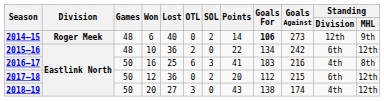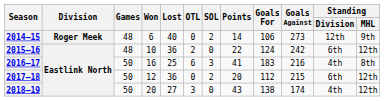 <table class="wikitable" style="text-align:center">
 <tr>
 <th scope="col" rowspan="2">Season</th>
 <th scope="col" rowspan="2">Division</th>
 <th scope="col" rowspan="2">Games</th>
 <th scope="col" rowspan="2">Won</th>
 <th scope="col" rowspan="2">Lost</th>
 <th scope="col" rowspan="2">OTL</th>
 <th scope="col" rowspan="2">SOL</th>
 <th scope="col" rowspan="2">Points</th>
 <th scope="col" rowspan="2">Goals<br>For</th>
 <th scope="col" rowspan="2">Goals<br><small>Against</small></th>
 <th scope="col" colspan="2">Standing</th>
 </tr>
 <tr>
 <th scope="col">Division</th>
 <th scope="col">MHL</th>
 </tr>
 <tr>
 <th scope="row"><a href='#'>2014–15</a></th>
 <th rowspan="1">Roger Meek</th>
 <td>48</td>
 <td>6</td>
 <td>40</td>
 <td>0</td>
 <td>2</td>
 <td>14</td>
-<td><strong>106</strong></td>
+<td>106</td>
 <td>273</td>
 <td>12th</td>
 <td>9th</td>
 </tr>
 <tr>
 <th scope="row"><a href='#'>2015–16</a></th>
 <th rowspan="4">Eastlink North</th>
 <td>48</td>
 <td>10</td>
 <td>36</td>
 <td>2</td>
 <td>0</td>
 <td>22</td>
-<td>134</td>
+<td>124</td>
 <td>242</td>
 <td>6th</td>
 <td>12th</td>
 </tr>
 <tr>
 <th scope="row"><a href='#'>2016–17</a></th>
 <td>50</td>
 <td>16</td>
 <td>25</td>
 <td>6</td>
 <td>3</td>
 <td>41</td>
 <td>183</td>
 <td>216</td>
 <td>4th</td>
 <td>8th</td>
 </tr>
 <tr>
 <th scope="row"><a href='#'>2017–18</a></th>
 <td>50</td>
 <td>12</td>
 <td>36</td>
 <td>0</td>
 <td>2</td>
 <td>20</td>
 <td>112</td>
 <td>215</td>
 <td>6th</td>
 <td>12th</td>
 </tr>
 <tr>
 <th scope="row"><a href='#'>2018–19</a></th>
 <td>50</td>
 <td>20</td>
 <td>27</td>
 <td>3</td>
 <td>0</td>
 <td>43</td>
 <td>138</td>
 <td>174</td>
 <td>4th</td>
 <td>12th</td>
 </tr>
 </table>
